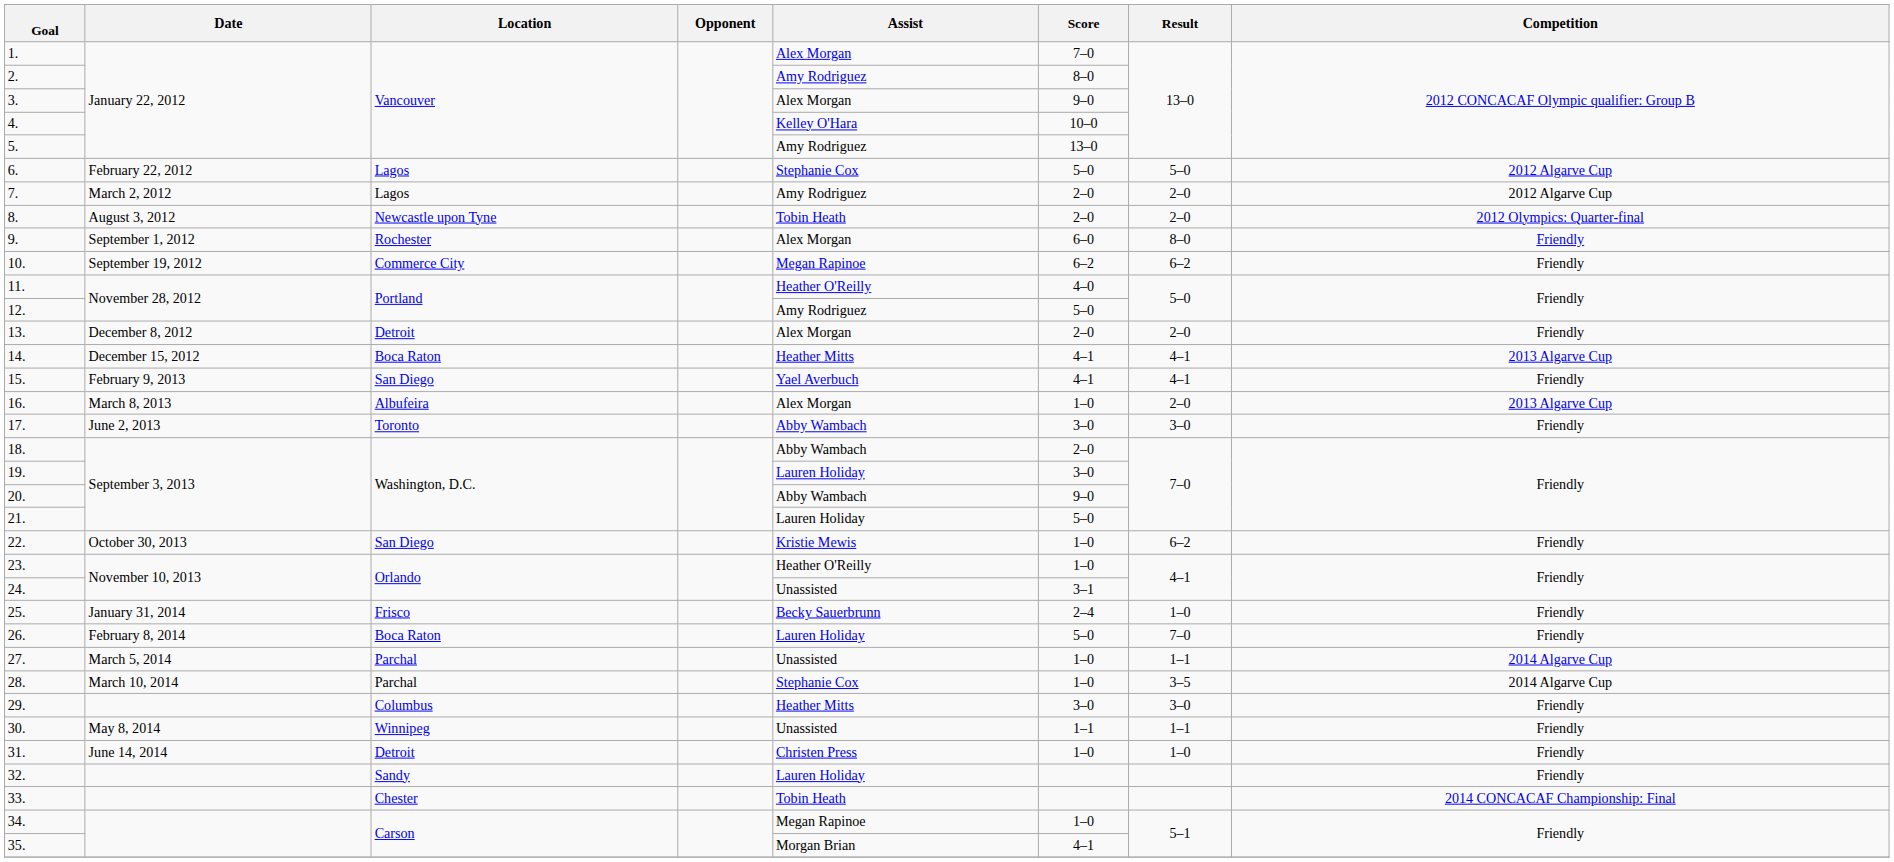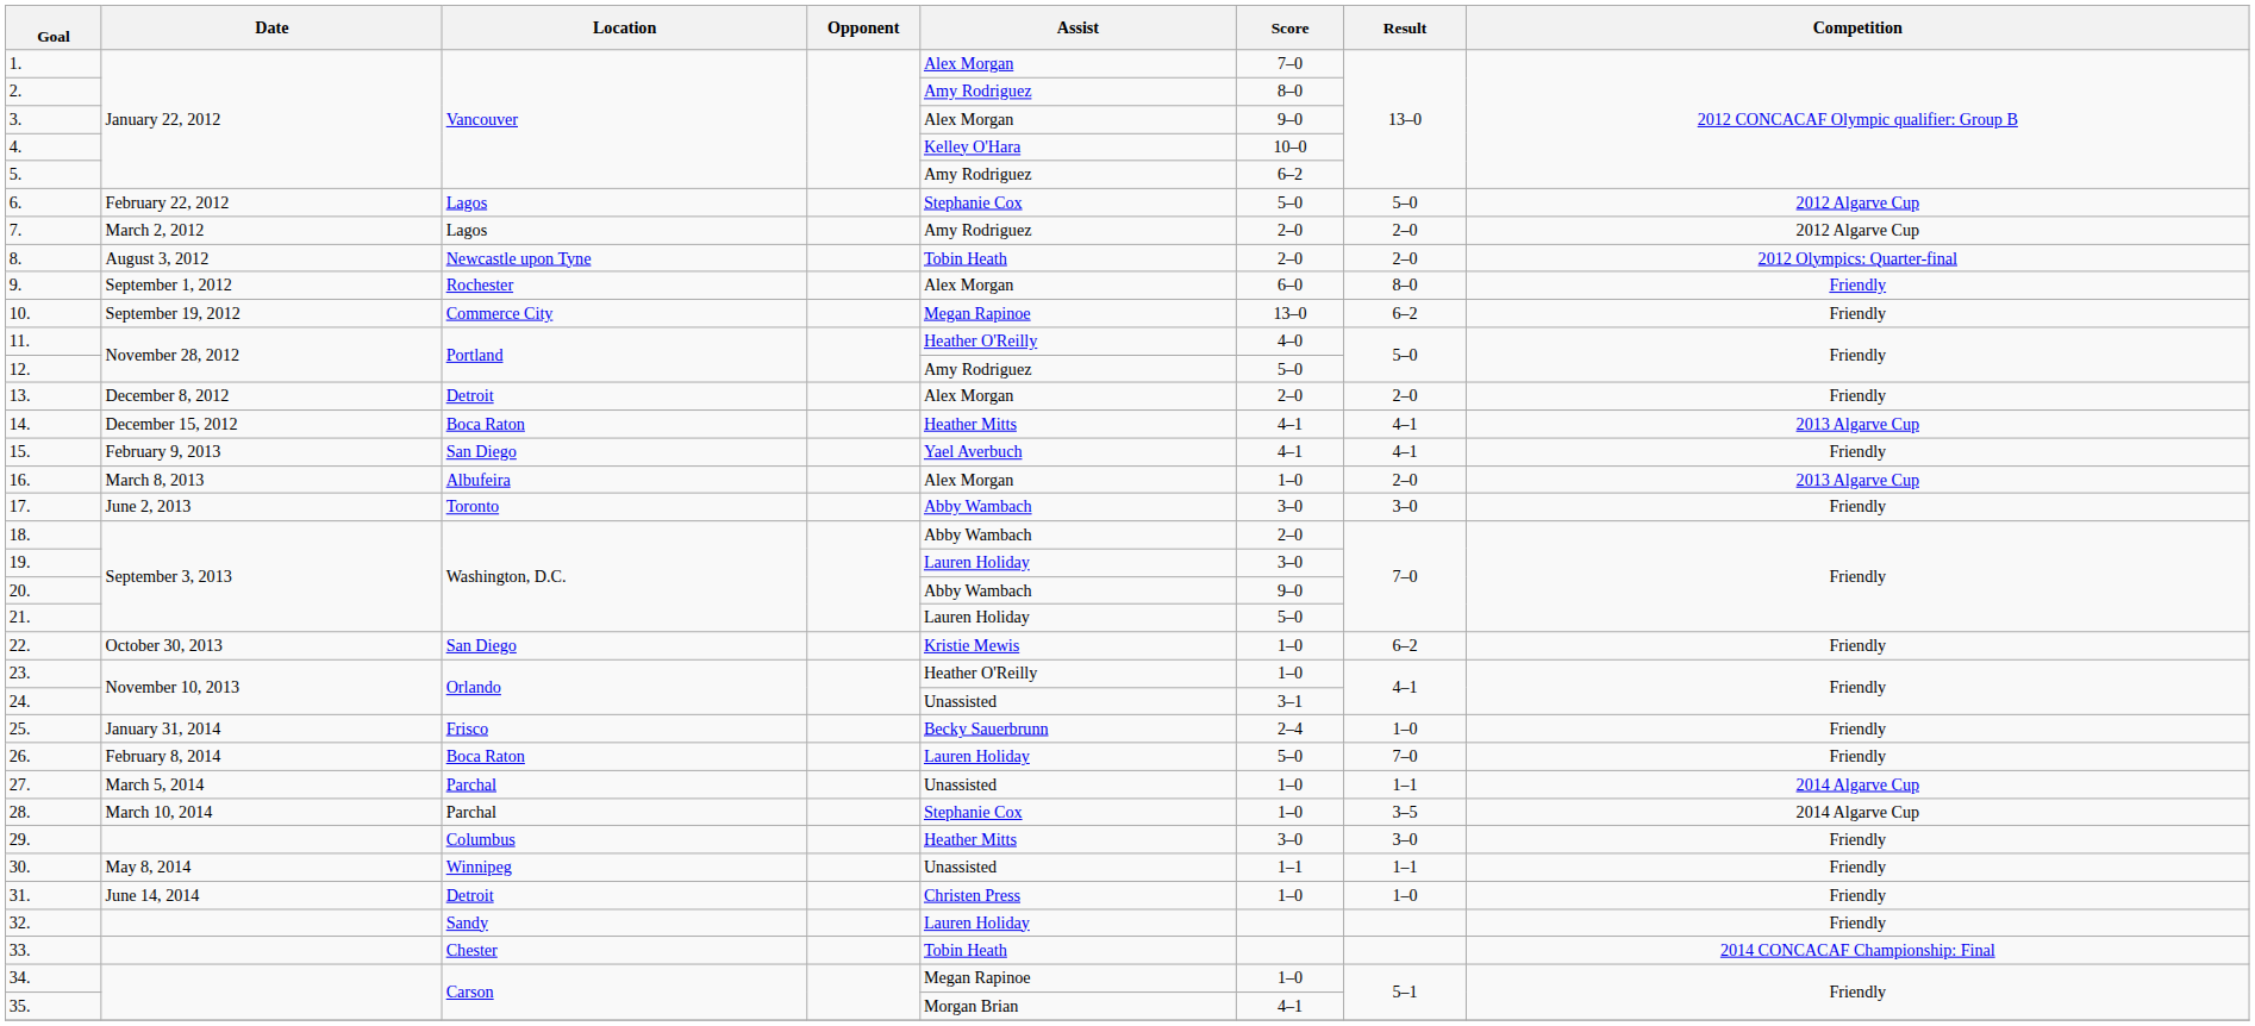 <table class="wikitable collapsible sortable" style="font-size:90%" width=97%>
 <tr>
 <th style="font-size:95%;" data-sort-type=number><br>Goal</th>
 <th align=center>Date</th>
 <th>Location</th>
 <th width=90>Opponent</th>
 <th>Assist</th>
 <th data-sort-type="number" style="font-size:95%">Score</th>
 <th data-sort-type="number" style="font-size:95%">Result</th>
 <th>Competition</th>
 </tr>
 <tr>
 <td>1.</td>
 <td rowspan="5">January 22, 2012</td>
 <td rowspan="5"><a href='#'>Vancouver</a></td>
 <td rowspan="5"></td>
 <td><a href='#'>Alex Morgan</a></td>
 <td style="text-align: center;">7–0</td>
 <td rowspan="5" style="text-align: center;">13–0</td>
 <td rowspan=5 style="text-align: center;"><a href='#'>2012 CONCACAF Olympic qualifier: Group B</a></td>
 </tr>
 <tr>
 <td>2.</td>
 <td><a href='#'>Amy Rodriguez</a></td>
 <td style="text-align: center;">8–0</td>
 </tr>
 <tr>
 <td>3.</td>
 <td>Alex Morgan</td>
 <td style="text-align: center;">9–0</td>
 </tr>
 <tr>
 <td>4.</td>
 <td><a href='#'>Kelley O'Hara</a></td>
 <td style="text-align: center;">10–0</td>
 </tr>
 <tr>
 <td>5.</td>
 <td>Amy Rodriguez</td>
-<td style="text-align: center;">13–0</td>
+<td style="text-align: center;">6–2</td>
 </tr>
 <tr>
 <td>6.</td>
 <td>February 22, 2012</td>
 <td><a href='#'>Lagos</a></td>
 <td></td>
 <td><a href='#'>Stephanie Cox</a></td>
 <td style="text-align: center;">5–0</td>
 <td style="text-align: center;">5–0</td>
 <td style="text-align: center;"><a href='#'>2012 Algarve Cup</a></td>
 </tr>
 <tr>
 <td>7.</td>
 <td>March 2, 2012</td>
 <td>Lagos</td>
 <td></td>
 <td>Amy Rodriguez</td>
 <td style="text-align: center;">2–0</td>
 <td style="text-align: center;">2–0</td>
 <td style="text-align: center;">2012 Algarve Cup</td>
 </tr>
 <tr>
 <td>8.</td>
 <td>August 3, 2012</td>
 <td><a href='#'>Newcastle upon Tyne</a></td>
 <td></td>
 <td><a href='#'>Tobin Heath</a></td>
 <td style="text-align: center;">2–0</td>
 <td style="text-align: center;">2–0</td>
 <td style="text-align: center;"><a href='#'>2012 Olympics: Quarter-final</a></td>
 </tr>
 <tr>
 <td>9.</td>
 <td>September 1, 2012</td>
 <td><a href='#'>Rochester</a></td>
 <td></td>
 <td>Alex Morgan</td>
 <td style="text-align: center;">6–0</td>
 <td style="text-align: center;">8–0</td>
 <td style="text-align: center;"><a href='#'>Friendly</a></td>
 </tr>
 <tr>
 <td>10.</td>
 <td>September 19, 2012</td>
 <td><a href='#'>Commerce City</a></td>
 <td></td>
 <td><a href='#'>Megan Rapinoe</a></td>
-<td style="text-align: center;">6–2</td>
+<td style="text-align: center;">13–0</td>
 <td style="text-align: center;">6–2</td>
 <td style="text-align: center;">Friendly</td>
 </tr>
 <tr>
 <td>11.</td>
 <td rowspan="2">November 28, 2012</td>
 <td rowspan="2"><a href='#'>Portland</a></td>
 <td rowspan="2"></td>
 <td><a href='#'>Heather O'Reilly</a></td>
 <td style="text-align: center;">4–0</td>
 <td rowspan="2" style="text-align: center;">5–0</td>
 <td rowspan=2 style="text-align: center;">Friendly</td>
 </tr>
 <tr>
 <td>12.</td>
 <td>Amy Rodriguez</td>
 <td style="text-align: center;">5–0</td>
 </tr>
 <tr>
 <td>13.</td>
 <td>December 8, 2012</td>
 <td><a href='#'>Detroit</a></td>
 <td></td>
 <td>Alex Morgan</td>
 <td style="text-align: center;">2–0</td>
 <td style="text-align: center;">2–0</td>
 <td style="text-align: center;">Friendly</td>
 </tr>
 <tr>
 <td>14.</td>
 <td>December 15, 2012</td>
 <td><a href='#'>Boca Raton</a></td>
 <td></td>
 <td><a href='#'>Heather Mitts</a></td>
 <td style="text-align: center;">4–1</td>
 <td style="text-align: center;">4–1</td>
 <td style="text-align: center;"><a href='#'>2013 Algarve Cup</a></td>
 </tr>
 <tr>
 <td>15.</td>
 <td>February 9, 2013</td>
 <td><a href='#'>San Diego</a></td>
 <td></td>
 <td><a href='#'>Yael Averbuch</a></td>
 <td style="text-align: center;">4–1</td>
 <td style="text-align: center;">4–1</td>
 <td style="text-align: center;">Friendly</td>
 </tr>
 <tr>
 <td>16.</td>
 <td>March 8, 2013</td>
 <td><a href='#'>Albufeira</a></td>
 <td></td>
 <td>Alex Morgan</td>
 <td style="text-align: center;">1–0</td>
 <td style="text-align: center;">2–0</td>
 <td style="text-align: center;"><a href='#'>2013 Algarve Cup</a></td>
 </tr>
 <tr>
 <td>17.</td>
 <td>June 2, 2013</td>
 <td><a href='#'>Toronto</a></td>
 <td></td>
 <td><a href='#'>Abby Wambach</a></td>
 <td style="text-align: center;">3–0</td>
 <td style="text-align: center;">3–0</td>
 <td style="text-align: center;">Friendly</td>
 </tr>
 <tr>
 <td>18.</td>
 <td rowspan="4">September 3, 2013</td>
 <td rowspan="4">Washington, D.C.</td>
 <td rowspan="4"></td>
 <td>Abby Wambach</td>
 <td style="text-align: center;">2–0</td>
 <td rowspan="4" style="text-align: center;">7–0</td>
 <td rowspan="4" style="text-align: center;">Friendly</td>
 </tr>
 <tr>
 <td>19.</td>
 <td><a href='#'>Lauren Holiday</a></td>
 <td style="text-align: center;">3–0</td>
 </tr>
 <tr>
 <td>20.</td>
 <td>Abby Wambach</td>
 <td style="text-align: center;">9–0</td>
 </tr>
 <tr>
 <td>21.</td>
 <td>Lauren Holiday</td>
 <td style="text-align: center;">5–0</td>
 </tr>
 <tr>
 <td>22.</td>
 <td>October 30, 2013</td>
 <td><a href='#'>San Diego</a></td>
 <td></td>
 <td><a href='#'>Kristie Mewis</a></td>
 <td style="text-align: center;">1–0</td>
 <td style="text-align: center;">6–2</td>
 <td style="text-align: center;">Friendly</td>
 </tr>
 <tr>
 <td>23.</td>
 <td rowspan="2">November 10, 2013</td>
 <td rowspan="2"><a href='#'>Orlando</a></td>
 <td rowspan="2"></td>
 <td>Heather O'Reilly</td>
 <td style="text-align: center;">1–0</td>
 <td rowspan="2" style="text-align: center;">4–1</td>
 <td rowspan="2" style="text-align: center;">Friendly</td>
 </tr>
 <tr>
 <td>24.</td>
 <td>Unassisted</td>
 <td style="text-align: center;">3–1</td>
 </tr>
 <tr>
 <td>25.</td>
 <td>January 31, 2014</td>
 <td><a href='#'>Frisco</a></td>
 <td></td>
 <td><a href='#'>Becky Sauerbrunn</a></td>
 <td style="text-align: center;">2–4</td>
 <td style="text-align: center;">1–0</td>
 <td style="text-align: center;">Friendly</td>
 </tr>
 <tr>
 <td>26.</td>
 <td>February 8, 2014</td>
 <td><a href='#'>Boca Raton</a></td>
 <td></td>
 <td><a href='#'>Lauren Holiday</a></td>
 <td style="text-align: center;">5–0</td>
 <td style="text-align: center;">7–0</td>
 <td style="text-align: center;">Friendly</td>
 </tr>
 <tr>
 <td>27.</td>
 <td>March 5, 2014</td>
 <td><a href='#'>Parchal</a></td>
 <td></td>
 <td>Unassisted</td>
 <td style="text-align: center;">1–0</td>
 <td style="text-align: center;">1–1</td>
 <td style="text-align: center;"><a href='#'>2014 Algarve Cup</a></td>
 </tr>
 <tr>
 <td>28.</td>
 <td>March 10, 2014</td>
 <td>Parchal</td>
 <td></td>
 <td><a href='#'>Stephanie Cox</a></td>
 <td style="text-align: center;">1–0</td>
 <td style="text-align: center;">3–5</td>
 <td style="text-align: center;">2014 Algarve Cup</td>
 </tr>
 <tr>
 <td>29.</td>
 <td></td>
 <td><a href='#'>Columbus</a></td>
 <td></td>
 <td><a href='#'>Heather Mitts</a></td>
 <td style="text-align: center;">3–0</td>
 <td style="text-align: center;">3–0</td>
 <td style="text-align: center;">Friendly</td>
 </tr>
 <tr>
 <td>30.</td>
 <td>May 8, 2014</td>
 <td><a href='#'>Winnipeg</a></td>
 <td></td>
 <td>Unassisted</td>
 <td style="text-align: center;">1–1</td>
 <td style="text-align: center;">1–1</td>
 <td style="text-align: center;">Friendly</td>
 </tr>
 <tr>
 <td>31.</td>
 <td>June 14, 2014</td>
 <td><a href='#'>Detroit</a></td>
 <td></td>
 <td><a href='#'>Christen Press</a></td>
 <td style="text-align: center;">1–0</td>
 <td style="text-align: center;">1–0</td>
 <td style="text-align: center;">Friendly</td>
 </tr>
 <tr>
 <td>32.</td>
 <td></td>
 <td><a href='#'>Sandy</a></td>
 <td></td>
 <td><a href='#'>Lauren Holiday</a></td>
 <td align=center></td>
 <td align=center></td>
 <td style="text-align: center;">Friendly</td>
 </tr>
 <tr>
 <td>33.</td>
 <td></td>
 <td><a href='#'>Chester</a></td>
 <td></td>
 <td><a href='#'>Tobin Heath</a></td>
 <td align=center></td>
 <td align=center></td>
 <td style="text-align: center;"><a href='#'>2014 CONCACAF Championship: Final</a></td>
 </tr>
 <tr>
 <td>34.</td>
 <td rowspan="2"></td>
 <td rowspan="2"><a href='#'>Carson</a></td>
 <td rowspan="2"></td>
 <td>Megan Rapinoe</td>
 <td style="text-align: center;">1–0</td>
 <td rowspan="2" style="text-align: center;">5–1</td>
 <td rowspan="2" style="text-align: center;">Friendly</td>
 </tr>
 <tr>
 <td>35.</td>
 <td>Morgan Brian</td>
 <td style="text-align: center;">4–1</td>
 </tr>
 <tr>
 </tr>
 </table>
